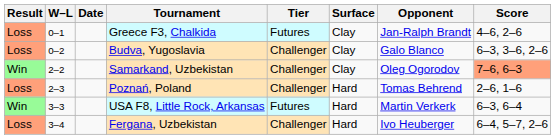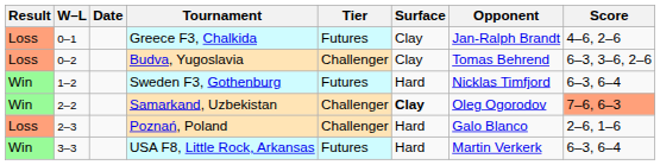 <table class="sortable wikitable">
 <tr>
 <th>Result</th>
 <th class="unsortable">W–L</th>
 <th>Date</th>
 <th>Tournament</th>
 <th>Tier</th>
 <th>Surface</th>
 <th>Opponent</th>
 <th class="unsortable">Score</th>
 </tr>
 <tr>
 <td bgcolor=FFA07A>Loss</td>
 <td><small>0–1</small></td>
 <td></td>
 <td style="background:#cffcff;">Greece F3, <a href='#'>Chalkida</a></td>
 <td style="background:#cffcff;">Futures</td>
 <td>Clay</td>
 <td> <a href='#'>Jan-Ralph Brandt</a></td>
 <td>4–6, 2–6</td>
 </tr>
 <tr>
 <td bgcolor=FFA07A>Loss</td>
 <td><small>0–2</small></td>
 <td></td>
 <td style="background:moccasin;"><a href='#'>Budva</a>, Yugoslavia</td>
 <td style="background:moccasin;">Challenger</td>
 <td>Clay</td>
-<td> <a href='#'>Galo Blanco</a></td>
+<td> <a href='#'>Tomas Behrend</a></td>
 <td>6–3, 3–6, 2–6</td>
+</tr>
+<tr>
+<td bgcolor=98FB98>Win</td>
+<td><small>1–2</small></td>
+<td></td>
+<td style="background:#cffcff;">Sweden F3, <a href='#'>Gothenburg</a></td>
+<td style="background:#cffcff;">Futures</td>
+<td>Hard</td>
+<td> <a href='#'>Nicklas Timfjord</a></td>
+<td>6–3, 6–4</td>
 </tr>
 <tr>
 <td bgcolor=98FB98>Win</td>
 <td><small>2–2</small></td>
 <td></td>
 <td style="background:moccasin;"><a href='#'>Samarkand</a>, Uzbekistan</td>
 <td style="background:moccasin;">Challenger</td>
-<td>Clay</td>
+<td><strong>Clay</strong></td>
 <td> <a href='#'>Oleg Ogorodov</a></td>
 <td style="background: lightsalmon;">7–6, 6–3</td>
 </tr>
 <tr>
 <td bgcolor=FFA07A>Loss</td>
 <td><small>2–3</small></td>
 <td></td>
 <td style="background:moccasin;"><a href='#'>Poznań</a>, Poland</td>
 <td style="background:moccasin;">Challenger</td>
 <td>Hard</td>
-<td> <a href='#'>Tomas Behrend</a></td>
+<td> <a href='#'>Galo Blanco</a></td>
 <td>2–6, 1–6</td>
 </tr>
 <tr>
 <td bgcolor=98FB98>Win</td>
 <td><small>3–3</small></td>
 <td></td>
 <td style="background:#cffcff;">USA F8, <a href='#'>Little Rock, Arkansas</a></td>
 <td style="background:#cffcff;">Futures</td>
 <td>Hard</td>
 <td> <a href='#'>Martin Verkerk</a></td>
 <td>6–3, 6–4</td>
 </tr>
-<tr>
-<td bgcolor=FFA07A>Loss</td>
-<td><small>3–4</small></td>
-<td></td>
-<td style="background:moccasin;"><a href='#'>Fergana</a>, Uzbekistan</td>
-<td style="background:moccasin;">Challenger</td>
-<td>Hard</td>
-<td> <a href='#'>Ivo Heuberger</a></td>
-<td>6–4, 5–7, 2–6</td>
-</tr>
 </table>
